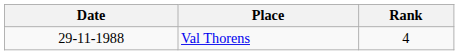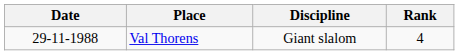 <table class="wikitable" width=40% style="font-size:100%; text-align:center;">
 <tr>
 <th>Date</th>
 <th>Place</th>
+<th>Discipline</th>
 <th>Rank</th>
 </tr>
 <tr>
 <td>29-11-1988</td>
 <td align=left> <a href='#'>Val Thorens</a></td>
+<td>Giant slalom</td>
 <td>4</td>
 </tr>
 </table>
